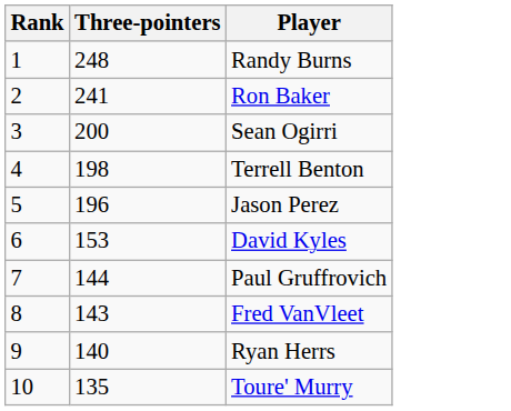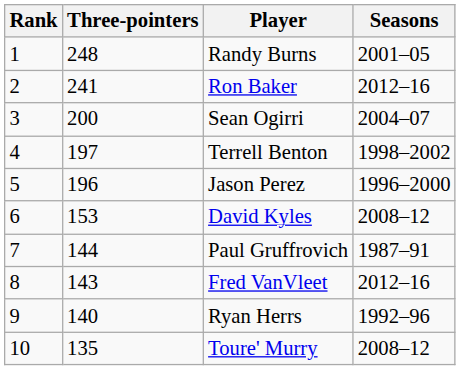 <table class="wikitable">
 <tr>
 <th>Rank</th>
 <th>Three-pointers</th>
 <th>Player</th>
+<th>Seasons</th>
 </tr>
 <tr>
 <td>1</td>
 <td>248</td>
 <td>Randy Burns</td>
+<td>2001–05</td>
 </tr>
 <tr>
 <td>2</td>
 <td>241</td>
 <td><a href='#'>Ron Baker</a></td>
+<td>2012–16</td>
 </tr>
 <tr>
 <td>3</td>
 <td>200</td>
 <td>Sean Ogirri</td>
+<td>2004–07</td>
 </tr>
 <tr>
 <td>4</td>
-<td>198</td>
+<td>197</td>
 <td>Terrell Benton</td>
+<td>1998–2002</td>
 </tr>
 <tr>
 <td>5</td>
 <td>196</td>
 <td>Jason Perez</td>
+<td>1996–2000</td>
 </tr>
 <tr>
 <td>6</td>
 <td>153</td>
 <td><a href='#'>David Kyles</a></td>
+<td>2008–12</td>
 </tr>
 <tr>
 <td>7</td>
 <td>144</td>
 <td>Paul Gruffrovich</td>
+<td>1987–91</td>
 </tr>
 <tr>
 <td>8</td>
 <td>143</td>
 <td><a href='#'>Fred VanVleet</a></td>
+<td>2012–16</td>
 </tr>
 <tr>
 <td>9</td>
 <td>140</td>
 <td>Ryan Herrs</td>
+<td>1992–96</td>
 </tr>
 <tr>
 <td>10</td>
 <td>135</td>
 <td><a href='#'>Toure' Murry</a></td>
+<td>2008–12</td>
 </tr>
 </table>
